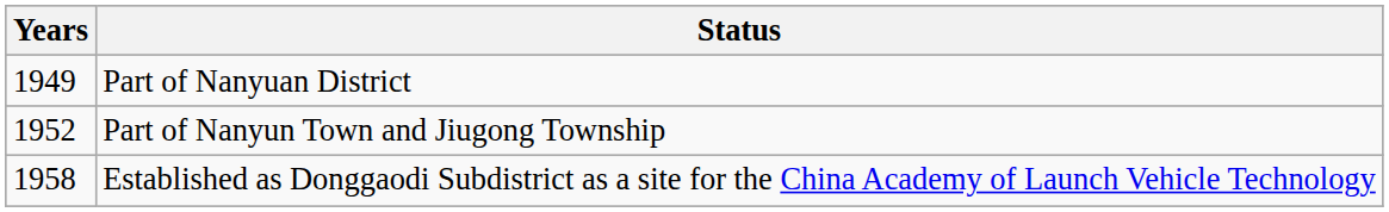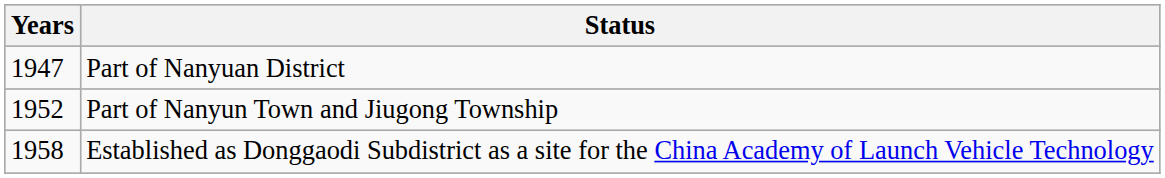 <table class="wikitable">
 <tr>
 <th>Years</th>
 <th>Status</th>
 </tr>
 <tr>
-<td>1949</td>
+<td>1947</td>
 <td>Part of Nanyuan District</td>
 </tr>
 <tr>
 <td>1952</td>
 <td>Part of Nanyun Town and Jiugong Township</td>
 </tr>
 <tr>
 <td>1958</td>
 <td>Established as Donggaodi Subdistrict as a site for the <a href='#'>China Academy of Launch Vehicle Technology</a></td>
 </tr>
 </table>
